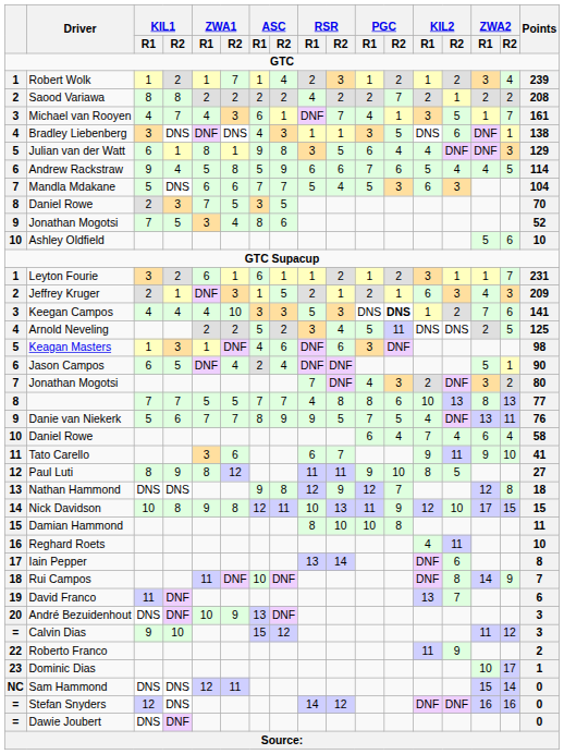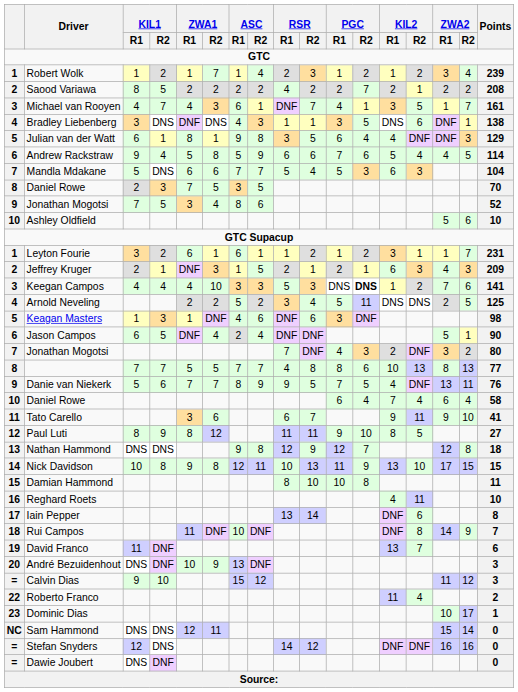 <table class="wikitable" style="font-size:90%; text-align:center">
 <tr style="background:#f9f9f9" valign="top">
 <th rowspan=2 valign="middle"></th>
 <th rowspan=2 valign="middle">Driver</th>
 <th colspan=2><br><a href='#'>KIL1</a></th>
 <th colspan=2><br><a href='#'>ZWA1</a></th>
 <th colspan=2><br><a href='#'>ASC</a></th>
 <th colspan=2><br><a href='#'>RSR</a></th>
 <th colspan=2><br><a href='#'>PGC</a></th>
 <th colspan=2><br><a href='#'>KIL2</a></th>
 <th colspan=2><br><a href='#'>ZWA2</a></th>
 <th rowspan=2 valign="middle">Points</th>
 </tr>
 <tr>
 <th>R1</th>
 <th>R2</th>
 <th>R1</th>
 <th>R2</th>
 <th>R1</th>
 <th>R2</th>
 <th>R1</th>
 <th>R2</th>
 <th>R1</th>
 <th>R2</th>
 <th>R1</th>
 <th>R2</th>
 <th>R1</th>
 <th>R2</th>
 </tr>
 <tr>
 <td colspan=17 align=center><strong>GTC</strong></td>
 </tr>
 <tr>
 <th>1</th>
 <td align=left> Robert Wolk</td>
 <td style="background:#ffffbf;">1</td>
 <td style="background:#dfdfdf;">2</td>
 <td style="background:#ffffbf;">1</td>
 <td style="background:#dfffdf;">7</td>
 <td style="background:#ffffbf;">1</td>
 <td style="background:#dfffdf;">4</td>
 <td style="background:#dfdfdf;">2</td>
 <td style="background:#ffdf9f;">3</td>
 <td style="background:#ffffbf;">1</td>
 <td style="background:#dfdfdf;">2</td>
 <td style="background:#ffffbf;">1</td>
 <td style="background:#dfdfdf;">2</td>
 <td style="background:#ffdf9f;">3</td>
 <td style="background:#dfffdf;">4</td>
 <th>239</th>
 </tr>
 <tr>
 <th>2</th>
 <td align=left> Saood Variawa</td>
 <td style="background:#dfffdf;">8</td>
-<td style="background:#dfffdf;">8</td>
+<td style="background:#dfffdf;">5</td>
 <td style="background:#dfdfdf;">2</td>
 <td style="background:#dfdfdf;">2</td>
 <td style="background:#dfdfdf;">2</td>
 <td style="background:#dfdfdf;">2</td>
 <td style="background:#dfffdf;">4</td>
 <td style="background:#dfdfdf;">2</td>
 <td style="background:#dfdfdf;">2</td>
 <td style="background:#dfffdf;">7</td>
 <td style="background:#dfdfdf;">2</td>
 <td style="background:#ffffbf;">1</td>
 <td style="background:#dfdfdf;">2</td>
 <td style="background:#dfdfdf;">2</td>
 <th>208</th>
 </tr>
 <tr>
 <th>3</th>
 <td align=left> Michael van Rooyen</td>
 <td style="background:#dfffdf;">4</td>
 <td style="background:#dfffdf;">7</td>
 <td style="background:#dfffdf;">4</td>
 <td style="background:#ffdf9f;">3</td>
 <td style="background:#dfffdf;">6</td>
 <td style="background:#ffffbf;">1</td>
 <td style="background:#efcfff;">DNF</td>
 <td style="background:#dfffdf;">7</td>
 <td style="background:#dfffdf;">4</td>
 <td style="background:#ffffbf;">1</td>
 <td style="background:#ffdf9f;">3</td>
 <td style="background:#dfffdf;">5</td>
 <td style="background:#ffffbf;">1</td>
 <td style="background:#dfffdf;">7</td>
 <th>161</th>
 </tr>
 <tr>
 <th>4</th>
 <td align=left> Bradley Liebenberg</td>
 <td style="background:#ffdf9f;">3</td>
 <td style="background:#ffffff;">DNS</td>
 <td style="background:#efcfff;">DNF</td>
 <td style="background:#ffffff;">DNS</td>
 <td style="background:#dfffdf;">4</td>
 <td style="background:#ffdf9f;">3</td>
 <td style="background:#ffffbf;">1</td>
 <td style="background:#ffffbf;">1</td>
 <td style="background:#ffdf9f;">3</td>
 <td style="background:#dfffdf;">5</td>
 <td style="background:#ffffff;">DNS</td>
 <td style="background:#dfffdf;">6</td>
 <td style="background:#efcfff;">DNF</td>
 <td style="background:#ffffbf;">1</td>
 <th>138</th>
 </tr>
 <tr>
 <th>5</th>
 <td align=left> Julian van der Watt</td>
 <td style="background:#dfffdf;">6</td>
 <td style="background:#ffffbf;">1</td>
 <td style="background:#dfffdf;">8</td>
 <td style="background:#ffffbf;">1</td>
 <td style="background:#dfffdf;">9</td>
 <td style="background:#dfffdf;">8</td>
 <td style="background:#ffdf9f;">3</td>
 <td style="background:#dfffdf;">5</td>
 <td style="background:#dfffdf;">6</td>
 <td style="background:#dfffdf;">4</td>
 <td style="background:#dfffdf;">4</td>
 <td style="background:#efcfff;">DNF</td>
 <td style="background:#efcfff;">DNF</td>
 <td style="background:#ffdf9f;">3</td>
 <th>129</th>
 </tr>
 <tr>
 <th>6</th>
 <td align=left> Andrew Rackstraw</td>
 <td style="background:#dfffdf;">9</td>
 <td style="background:#dfffdf;">4</td>
 <td style="background:#dfffdf;">5</td>
 <td style="background:#dfffdf;">8</td>
 <td style="background:#dfffdf;">5</td>
 <td style="background:#dfffdf;">9</td>
 <td style="background:#dfffdf;">6</td>
 <td style="background:#dfffdf;">6</td>
 <td style="background:#dfffdf;">7</td>
 <td style="background:#dfffdf;">6</td>
 <td style="background:#dfffdf;">5</td>
 <td style="background:#dfffdf;">4</td>
 <td style="background:#dfffdf;">4</td>
 <td style="background:#dfffdf;">5</td>
 <th>114</th>
 </tr>
 <tr>
 <th>7</th>
 <td align=left> Mandla Mdakane</td>
 <td style="background:#dfffdf;">5</td>
 <td style="background:#ffffff;">DNS</td>
 <td style="background:#dfffdf;">6</td>
 <td style="background:#dfffdf;">6</td>
 <td style="background:#dfffdf;">7</td>
 <td style="background:#dfffdf;">7</td>
 <td style="background:#dfffdf;">5</td>
 <td style="background:#dfffdf;">4</td>
 <td style="background:#dfffdf;">5</td>
 <td style="background:#ffdf9f;">3</td>
 <td style="background:#dfffdf;">6</td>
 <td style="background:#ffdf9f;">3</td>
 <td></td>
 <td></td>
 <th>104</th>
 </tr>
 <tr>
 <th>8</th>
 <td align=left> Daniel Rowe</td>
 <td style="background:#dfdfdf;">2</td>
 <td style="background:#ffdf9f;">3</td>
 <td style="background:#dfffdf;">7</td>
 <td style="background:#dfffdf;">5</td>
 <td style="background:#ffdf9f;">3</td>
 <td style="background:#dfffdf;">5</td>
 <td></td>
 <td></td>
 <td></td>
 <td></td>
 <td></td>
 <td></td>
 <td></td>
 <td></td>
 <th>70</th>
 </tr>
 <tr>
 <th>9</th>
 <td align=left> Jonathan Mogotsi</td>
 <td style="background:#dfffdf;">7</td>
 <td style="background:#dfffdf;">5</td>
 <td style="background:#ffdf9f;">3</td>
 <td style="background:#dfffdf;">4</td>
 <td style="background:#dfffdf;">8</td>
 <td style="background:#dfffdf;">6</td>
 <td></td>
 <td></td>
 <td></td>
 <td></td>
 <td></td>
 <td></td>
 <td></td>
 <td></td>
 <th>52</th>
 </tr>
 <tr>
 <th>10</th>
 <td align=left> Ashley Oldfield</td>
 <td></td>
 <td></td>
 <td></td>
 <td></td>
 <td></td>
 <td></td>
 <td></td>
 <td></td>
 <td></td>
 <td></td>
 <td></td>
 <td></td>
 <td style="background:#dfffdf;">5</td>
 <td style="background:#dfffdf;">6</td>
 <th>10</th>
 </tr>
 <tr>
 <td align=center colspan=17><strong>GTC Supacup</strong></td>
 </tr>
 <tr>
 <th>1</th>
 <td align=left> Leyton Fourie</td>
 <td style="background:#ffdf9f;">3</td>
 <td style="background:#dfdfdf;">2</td>
 <td style="background:#dfffdf;">6</td>
 <td style="background:#ffffbf;">1</td>
 <td style="background:#dfffdf;">6</td>
 <td style="background:#ffffbf;">1</td>
 <td style="background:#ffffbf;">1</td>
 <td style="background:#dfdfdf;">2</td>
 <td style="background:#ffffbf;">1</td>
 <td style="background:#dfdfdf;">2</td>
 <td style="background:#ffdf9f;">3</td>
 <td style="background:#ffffbf;">1</td>
 <td style="background:#ffffbf;">1</td>
 <td style="background:#dfffdf;">7</td>
 <th>231</th>
 </tr>
 <tr>
 <th>2</th>
 <td align=left> Jeffrey Kruger</td>
 <td style="background:#dfdfdf;">2</td>
 <td style="background:#ffffbf;">1</td>
 <td style="background:#efcfff;">DNF</td>
 <td style="background:#ffdf9f;">3</td>
 <td style="background:#ffffbf;">1</td>
 <td style="background:#dfffdf;">5</td>
 <td style="background:#dfdfdf;">2</td>
 <td style="background:#ffffbf;">1</td>
 <td style="background:#dfdfdf;">2</td>
 <td style="background:#ffffbf;">1</td>
 <td style="background:#dfffdf;">6</td>
 <td style="background:#ffdf9f;">3</td>
 <td style="background:#dfffdf;">4</td>
 <td style="background:#ffdf9f;">3</td>
 <th>209</th>
 </tr>
 <tr>
 <th>3</th>
 <td align=left> Keegan Campos</td>
 <td style="background:#dfffdf;">4</td>
 <td style="background:#dfffdf;">4</td>
 <td style="background:#dfffdf;">4</td>
 <td style="background:#dfffdf;">10</td>
 <td style="background:#ffdf9f;">3</td>
 <td style="background:#ffdf9f;">3</td>
 <td style="background:#dfffdf;">5</td>
 <td style="background:#ffdf9f;">3</td>
 <td style="background:#ffffff;">DNS</td>
 <td style="background:#ffffff;"><strong>DNS</strong></td>
 <td style="background:#ffffbf;">1</td>
 <td style="background:#dfdfdf;">2</td>
 <td style="background:#dfffdf;">7</td>
 <td style="background:#dfffdf;">6</td>
 <th>141</th>
 </tr>
 <tr>
 <th>4</th>
 <td align=left> Arnold Neveling</td>
 <td></td>
 <td></td>
 <td style="background:#dfdfdf;">2</td>
 <td style="background:#dfdfdf;">2</td>
 <td style="background:#dfffdf;">5</td>
 <td style="background:#dfdfdf;">2</td>
 <td style="background:#ffdf9f;">3</td>
 <td style="background:#dfffdf;">4</td>
 <td style="background:#dfffdf;">5</td>
 <td style="background:#cfcfff;">11</td>
 <td style="background:#ffffff;">DNS</td>
 <td style="background:#ffffff;">DNS</td>
 <td style="background:#dfdfdf;">2</td>
 <td style="background:#dfffdf;">5</td>
 <th>125</th>
 </tr>
 <tr>
 <th>5</th>
 <td align=left> <a href='#'>Keagan Masters</a></td>
 <td style="background:#ffffbf;">1</td>
 <td style="background:#ffdf9f;">3</td>
 <td style="background:#ffffbf;">1</td>
 <td style="background:#efcfff;">DNF</td>
 <td style="background:#dfffdf;">4</td>
 <td style="background:#dfffdf;">6</td>
 <td style="background:#efcfff;">DNF</td>
 <td style="background:#dfffdf;">6</td>
 <td style="background:#ffdf9f;">3</td>
 <td style="background:#efcfff;">DNF</td>
 <td></td>
 <td></td>
 <td></td>
 <td></td>
 <th>98</th>
 </tr>
 <tr>
 <th>6</th>
 <td align=left> Jason Campos</td>
 <td style="background:#dfffdf;">6</td>
 <td style="background:#dfffdf;">5</td>
 <td style="background:#efcfff;">DNF</td>
 <td style="background:#dfffdf;">4</td>
 <td style="background:#dfdfdf;">2</td>
 <td style="background:#dfffdf;">4</td>
 <td style="background:#efcfff;">DNF</td>
 <td style="background:#efcfff;">DNF</td>
 <td></td>
 <td></td>
 <td></td>
 <td></td>
 <td style="background:#dfffdf;">5</td>
 <td style="background:#ffffbf;">1</td>
 <th>90</th>
 </tr>
 <tr>
 <th>7</th>
 <td align=left> Jonathan Mogotsi</td>
 <td></td>
 <td></td>
 <td></td>
 <td></td>
 <td></td>
 <td></td>
 <td style="background:#dfffdf;">7</td>
 <td style="background:#efcfff;">DNF</td>
 <td style="background:#dfffdf;">4</td>
 <td style="background:#ffdf9f;">3</td>
 <td style="background:#dfdfdf;">2</td>
 <td style="background:#efcfff;">DNF</td>
 <td style="background:#ffdf9f;">3</td>
 <td style="background:#dfdfdf;">2</td>
 <th>80</th>
 </tr>
 <tr>
 <th>8</th>
 <td align=left></td>
 <td style="background:#dfffdf;">7</td>
 <td style="background:#dfffdf;">7</td>
 <td style="background:#dfffdf;">5</td>
 <td style="background:#dfffdf;">5</td>
 <td style="background:#dfffdf;">7</td>
 <td style="background:#dfffdf;">7</td>
 <td style="background:#dfffdf;">4</td>
 <td style="background:#dfffdf;">8</td>
 <td style="background:#dfffdf;">8</td>
 <td style="background:#dfffdf;">6</td>
 <td style="background:#dfffdf;">10</td>
 <td style="background:#cfcfff;">13</td>
 <td style="background:#dfffdf;">8</td>
 <td style="background:#cfcfff;">13</td>
 <th>77</th>
 </tr>
 <tr>
 <th>9</th>
 <td align=left> Danie van Niekerk</td>
 <td style="background:#dfffdf;">5</td>
 <td style="background:#dfffdf;">6</td>
 <td style="background:#dfffdf;">7</td>
 <td style="background:#dfffdf;">7</td>
 <td style="background:#dfffdf;">8</td>
 <td style="background:#dfffdf;">9</td>
 <td style="background:#dfffdf;">9</td>
 <td style="background:#dfffdf;">5</td>
 <td style="background:#dfffdf;">7</td>
 <td style="background:#dfffdf;">5</td>
 <td style="background:#dfffdf;">4</td>
 <td style="background:#efcfff;">DNF</td>
 <td style="background:#cfcfff;">13</td>
 <td style="background:#cfcfff;">11</td>
 <th>76</th>
 </tr>
 <tr>
 <th>10</th>
 <td align=left> Daniel Rowe</td>
 <td></td>
 <td></td>
 <td></td>
 <td></td>
 <td></td>
 <td></td>
 <td></td>
 <td></td>
 <td style="background:#dfffdf;">6</td>
 <td style="background:#dfffdf;">4</td>
 <td style="background:#dfffdf;">7</td>
 <td style="background:#dfffdf;">4</td>
 <td style="background:#dfffdf;">6</td>
 <td style="background:#dfffdf;">4</td>
 <th>58</th>
 </tr>
 <tr>
 <th>11</th>
 <td align=left> Tato Carello</td>
 <td></td>
 <td></td>
 <td style="background:#ffdf9f;">3</td>
 <td style="background:#dfffdf;">6</td>
 <td></td>
 <td></td>
 <td style="background:#dfffdf;">6</td>
 <td style="background:#dfffdf;">7</td>
 <td></td>
 <td></td>
 <td style="background:#dfffdf;">9</td>
 <td style="background:#cfcfff;">11</td>
 <td style="background:#dfffdf;">9</td>
 <td style="background:#dfffdf;">10</td>
 <th>41</th>
 </tr>
 <tr>
 <th>12</th>
 <td align=left> Paul Luti</td>
 <td style="background:#dfffdf;">8</td>
 <td style="background:#dfffdf;">9</td>
 <td style="background:#dfffdf;">8</td>
 <td style="background:#cfcfff;">12</td>
 <td></td>
 <td></td>
 <td style="background:#cfcfff;">11</td>
 <td style="background:#cfcfff;">11</td>
 <td style="background:#dfffdf;">9</td>
 <td style="background:#dfffdf;">10</td>
 <td style="background:#dfffdf;">8</td>
 <td style="background:#dfffdf;">5</td>
 <td></td>
 <td></td>
 <th>27</th>
 </tr>
 <tr>
 <th>13</th>
 <td align=left> Nathan Hammond</td>
 <td style="background:#ffffff;">DNS</td>
 <td style="background:#ffffff;">DNS</td>
 <td></td>
 <td></td>
 <td style="background:#dfffdf;">9</td>
 <td style="background:#dfffdf;">8</td>
 <td style="background:#cfcfff;">12</td>
 <td style="background:#dfffdf;">9</td>
 <td style="background:#cfcfff;">12</td>
 <td style="background:#dfffdf;">7</td>
 <td></td>
 <td></td>
 <td style="background:#cfcfff;">12</td>
 <td style="background:#dfffdf;">8</td>
 <th>18</th>
 </tr>
 <tr>
 <th>14</th>
 <td align=left> Nick Davidson</td>
 <td style="background:#dfffdf;">10</td>
 <td style="background:#dfffdf;">8</td>
 <td style="background:#dfffdf;">9</td>
 <td style="background:#dfffdf;">8</td>
 <td style="background:#cfcfff;">12</td>
 <td style="background:#cfcfff;">11</td>
 <td style="background:#dfffdf;">10</td>
 <td style="background:#cfcfff;">13</td>
 <td style="background:#cfcfff;">11</td>
 <td style="background:#dfffdf;">9</td>
-<td style="background:#cfcfff;">12</td>
+<td style="background:#cfcfff;">13</td>
 <td style="background:#dfffdf;">10</td>
 <td style="background:#cfcfff;">17</td>
 <td style="background:#cfcfff;">15</td>
 <th>15</th>
 </tr>
 <tr>
 <th>15</th>
 <td align=left> Damian Hammond</td>
 <td></td>
 <td></td>
 <td></td>
 <td></td>
 <td></td>
 <td></td>
 <td style="background:#dfffdf;">8</td>
 <td style="background:#dfffdf;">10</td>
 <td style="background:#dfffdf;">10</td>
 <td style="background:#dfffdf;">8</td>
 <td></td>
 <td></td>
 <td></td>
 <td></td>
 <th>11</th>
 </tr>
 <tr>
 <th>16</th>
 <td align=left> Reghard Roets</td>
 <td></td>
 <td></td>
 <td></td>
 <td></td>
 <td></td>
 <td></td>
 <td></td>
 <td></td>
 <td></td>
 <td></td>
 <td style="background:#dfffdf;">4</td>
 <td style="background:#cfcfff;">11</td>
 <td></td>
 <td></td>
 <th>10</th>
 </tr>
 <tr>
 <th>17</th>
 <td align=left> Iain Pepper</td>
 <td></td>
 <td></td>
 <td></td>
 <td></td>
 <td></td>
 <td></td>
 <td style="background:#cfcfff;">13</td>
 <td style="background:#cfcfff;">14</td>
 <td></td>
 <td></td>
 <td style="background:#efcfff;">DNF</td>
 <td style="background:#dfffdf;">6</td>
 <td></td>
 <td></td>
 <th>8</th>
 </tr>
 <tr>
 <th>18</th>
 <td align=left> Rui Campos</td>
 <td></td>
 <td></td>
 <td style="background:#cfcfff;">11</td>
 <td style="background:#efcfff;">DNF</td>
 <td style="background:#dfffdf;">10</td>
 <td style="background:#efcfff;">DNF</td>
 <td></td>
 <td></td>
 <td></td>
 <td></td>
 <td style="background:#efcfff;">DNF</td>
 <td style="background:#dfffdf;">8</td>
 <td style="background:#cfcfff;">14</td>
 <td style="background:#dfffdf;">9</td>
 <th>7</th>
 </tr>
 <tr>
 <th>19</th>
 <td align=left> David Franco</td>
 <td style="background:#cfcfff;">11</td>
 <td style="background:#efcfff;">DNF</td>
 <td></td>
 <td></td>
 <td></td>
 <td></td>
 <td></td>
 <td></td>
 <td></td>
 <td></td>
 <td style="background:#cfcfff;">13</td>
 <td style="background:#dfffdf;">7</td>
 <td></td>
 <td></td>
 <th>6</th>
 </tr>
 <tr>
 <th>20</th>
 <td align=left> André Bezuidenhout</td>
 <td style="background:#ffffff;">DNS</td>
 <td style="background:#efcfff;">DNF</td>
 <td style="background:#dfffdf;">10</td>
 <td style="background:#dfffdf;">9</td>
 <td style="background:#cfcfff;">13</td>
 <td style="background:#efcfff;">DNF</td>
 <td></td>
 <td></td>
 <td></td>
 <td></td>
 <td></td>
 <td></td>
 <td></td>
 <td></td>
 <th>3</th>
 </tr>
 <tr>
 <th>=</th>
 <td align=left> Calvin Dias</td>
 <td style="background:#dfffdf;">9</td>
 <td style="background:#dfffdf;">10</td>
 <td></td>
 <td></td>
 <td style="background:#cfcfff;">15</td>
 <td style="background:#cfcfff;">12</td>
 <td></td>
 <td></td>
 <td></td>
 <td></td>
 <td></td>
 <td></td>
 <td style="background:#cfcfff;">11</td>
 <td style="background:#cfcfff;">12</td>
 <th>3</th>
 </tr>
 <tr>
 <th>22</th>
 <td align=left> Roberto Franco</td>
 <td></td>
 <td></td>
 <td></td>
 <td></td>
 <td></td>
 <td></td>
 <td></td>
 <td></td>
 <td></td>
 <td></td>
 <td style="background:#cfcfff;">11</td>
-<td style="background:#dfffdf;">9</td>
+<td style="background:#dfffdf;">4</td>
 <td></td>
 <td></td>
 <th>2</th>
 </tr>
 <tr>
 <th>23</th>
 <td align=left> Dominic Dias</td>
 <td></td>
 <td></td>
 <td></td>
 <td></td>
 <td></td>
 <td></td>
 <td></td>
 <td></td>
 <td></td>
 <td></td>
 <td></td>
 <td></td>
 <td style="background:#dfffdf;">10</td>
 <td style="background:#cfcfff;">17</td>
 <th>1</th>
 </tr>
 <tr>
 <th>NC</th>
 <td align=left> Sam Hammond</td>
 <td style="background:#ffffff;">DNS</td>
 <td style="background:#ffffff;">DNS</td>
 <td style="background:#cfcfff;">12</td>
 <td style="background:#cfcfff;">11</td>
 <td></td>
 <td></td>
 <td></td>
 <td></td>
 <td></td>
 <td></td>
 <td></td>
 <td></td>
 <td style="background:#cfcfff;">15</td>
 <td style="background:#cfcfff;">14</td>
 <th>0</th>
 </tr>
 <tr>
 <th>=</th>
 <td align=left> Stefan Snyders</td>
 <td style="background:#cfcfff;">12</td>
 <td style="background:#ffffff;">DNS</td>
 <td></td>
 <td></td>
 <td></td>
 <td></td>
 <td style="background:#cfcfff;">14</td>
 <td style="background:#cfcfff;">12</td>
 <td></td>
 <td></td>
 <td style="background:#efcfff;">DNF</td>
 <td style="background:#efcfff;">DNF</td>
 <td style="background:#cfcfff;">16</td>
 <td style="background:#cfcfff;">16</td>
 <th>0</th>
 </tr>
 <tr>
 <th>=</th>
 <td align=left> Dawie Joubert</td>
 <td style="background:#ffffff;">DNS</td>
 <td style="background:#efcfff;">DNF</td>
 <td></td>
 <td></td>
 <td></td>
 <td></td>
 <td></td>
 <td></td>
 <td></td>
 <td></td>
 <td></td>
 <td></td>
 <td></td>
 <td></td>
 <th>0</th>
 </tr>
 <tr>
 <th colspan=17>Source:</th>
 </tr>
 </table>
